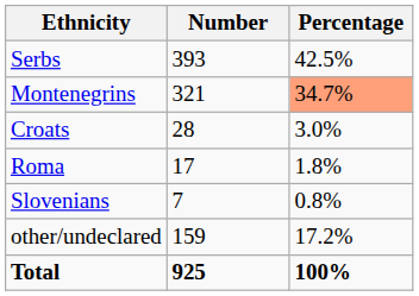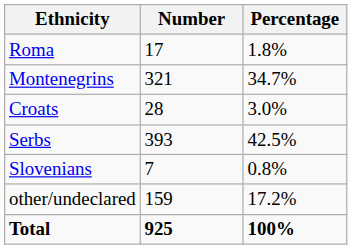 <table class="wikitable">
 <tr>
 <th width="100px">Ethnicity</th>
 <th width="80px">Number</th>
 <th width="80px">Percentage</th>
 </tr>
 <tr>
-<td><a href='#'>Serbs</a></td>
-<td>393</td>
-<td>42.5%</td>
+<td><a href='#'>Roma</a></td>
+<td>17</td>
+<td>1.8%</td>
 </tr>
 <tr>
 <td><a href='#'>Montenegrins</a></td>
 <td>321</td>
-<td style="background: lightsalmon;">34.7%</td>
+<td>34.7%</td>
 </tr>
 <tr>
 <td><a href='#'>Croats</a></td>
 <td>28</td>
 <td>3.0%</td>
 </tr>
 <tr>
-<td><a href='#'>Roma</a></td>
-<td>17</td>
-<td>1.8%</td>
+<td><a href='#'>Serbs</a></td>
+<td>393</td>
+<td>42.5%</td>
 </tr>
 <tr>
 <td><a href='#'>Slovenians</a></td>
 <td>7</td>
 <td>0.8%</td>
 </tr>
 <tr>
 <td>other/undeclared</td>
 <td>159</td>
 <td>17.2%</td>
 </tr>
 <tr>
 <td><strong>Total</strong></td>
 <td><strong>925</strong></td>
 <td><strong>100%</strong></td>
 </tr>
 </table>
